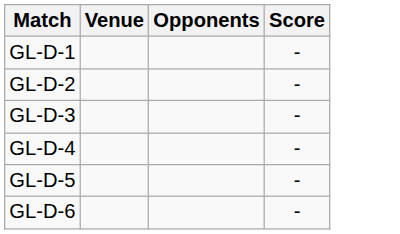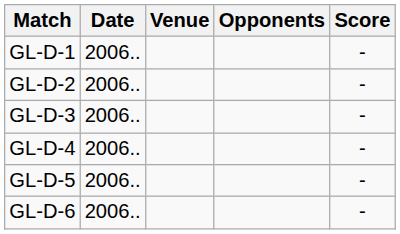 <table class="wikitable" style="text-align:center;">
 <tr>
 <th>Match</th>
+<th>Date</th>
 <th>Venue</th>
 <th>Opponents</th>
 <th>Score</th>
 </tr>
 <tr>
 <td>GL-D-1</td>
+<td>2006..</td>
 <td></td>
 <td></td>
 <td>-</td>
 </tr>
 <tr>
 <td>GL-D-2</td>
+<td>2006..</td>
 <td></td>
 <td></td>
 <td>-</td>
 </tr>
 <tr>
 <td>GL-D-3</td>
+<td>2006..</td>
 <td></td>
 <td></td>
 <td>-</td>
 </tr>
 <tr>
 <td>GL-D-4</td>
+<td>2006..</td>
 <td></td>
 <td></td>
 <td>-</td>
 </tr>
 <tr>
 <td>GL-D-5</td>
+<td>2006..</td>
 <td></td>
 <td></td>
 <td>-</td>
 </tr>
 <tr>
 <td>GL-D-6</td>
+<td>2006..</td>
 <td></td>
 <td></td>
 <td>-</td>
 </tr>
 </table>
